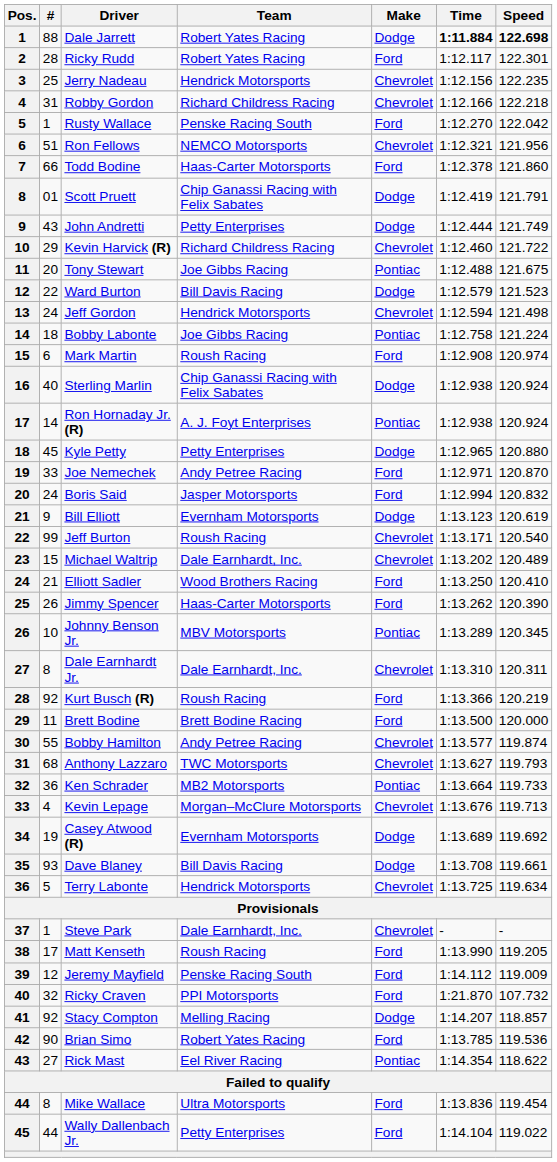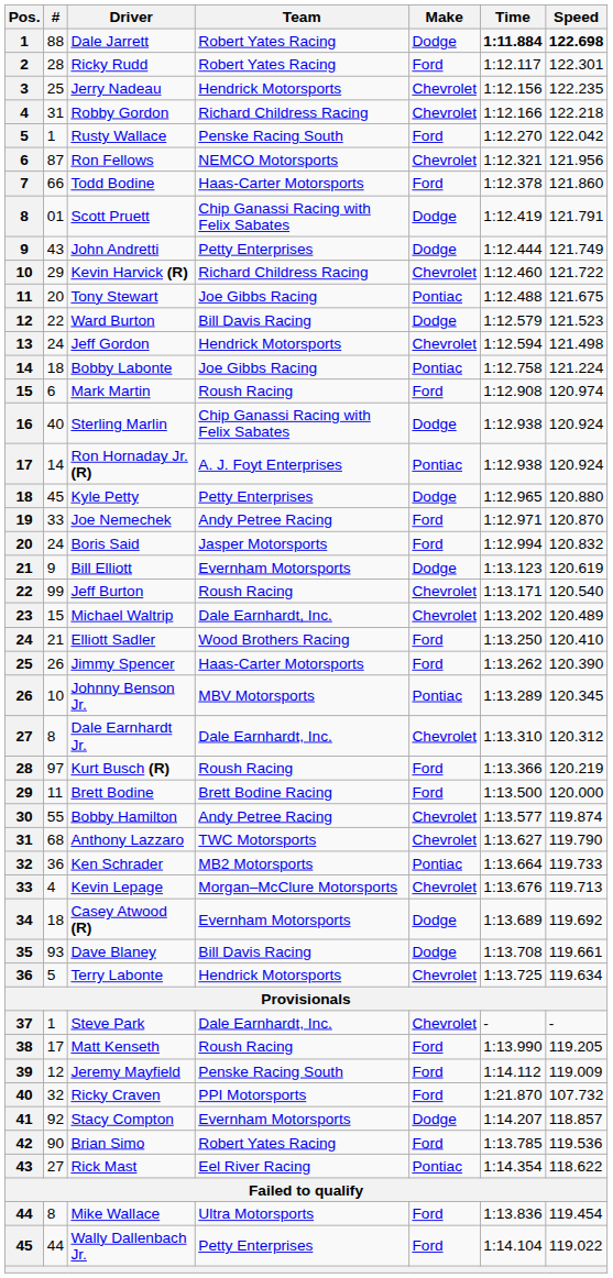 <table class="wikitable" style="font-size:95%">
 <tr>
 <th>Pos.</th>
 <th>#</th>
 <th>Driver</th>
 <th>Team</th>
 <th>Make</th>
 <th>Time</th>
 <th>Speed</th>
 </tr>
 <tr>
 <th>1</th>
 <td>88</td>
 <td><a href='#'>Dale Jarrett</a></td>
 <td><a href='#'>Robert Yates Racing</a></td>
 <td><a href='#'>Dodge</a></td>
 <td><strong>1:11.884</strong></td>
 <td><strong>122.698</strong></td>
 </tr>
 <tr>
 <th>2</th>
 <td>28</td>
 <td><a href='#'>Ricky Rudd</a></td>
 <td><a href='#'>Robert Yates Racing</a></td>
 <td><a href='#'>Ford</a></td>
 <td>1:12.117</td>
 <td>122.301</td>
 </tr>
 <tr>
 <th>3</th>
 <td>25</td>
 <td><a href='#'>Jerry Nadeau</a></td>
 <td><a href='#'>Hendrick Motorsports</a></td>
 <td><a href='#'>Chevrolet</a></td>
 <td>1:12.156</td>
 <td>122.235</td>
 </tr>
 <tr>
 <th>4</th>
 <td>31</td>
 <td><a href='#'>Robby Gordon</a></td>
 <td><a href='#'>Richard Childress Racing</a></td>
 <td><a href='#'>Chevrolet</a></td>
 <td>1:12.166</td>
 <td>122.218</td>
 </tr>
 <tr>
 <th>5</th>
 <td>1</td>
 <td><a href='#'>Rusty Wallace</a></td>
 <td><a href='#'>Penske Racing South</a></td>
 <td><a href='#'>Ford</a></td>
 <td>1:12.270</td>
 <td>122.042</td>
 </tr>
 <tr>
 <th>6</th>
-<td>51</td>
+<td>87</td>
 <td><a href='#'>Ron Fellows</a></td>
 <td><a href='#'>NEMCO Motorsports</a></td>
 <td><a href='#'>Chevrolet</a></td>
 <td>1:12.321</td>
 <td>121.956</td>
 </tr>
 <tr>
 <th>7</th>
 <td>66</td>
 <td><a href='#'>Todd Bodine</a></td>
 <td><a href='#'>Haas-Carter Motorsports</a></td>
 <td><a href='#'>Ford</a></td>
 <td>1:12.378</td>
 <td>121.860</td>
 </tr>
 <tr>
 <th>8</th>
 <td>01</td>
 <td><a href='#'>Scott Pruett</a></td>
 <td><a href='#'>Chip Ganassi Racing with Felix Sabates</a></td>
 <td><a href='#'>Dodge</a></td>
 <td>1:12.419</td>
 <td>121.791</td>
 </tr>
 <tr>
 <th>9</th>
 <td>43</td>
 <td><a href='#'>John Andretti</a></td>
 <td><a href='#'>Petty Enterprises</a></td>
 <td><a href='#'>Dodge</a></td>
 <td>1:12.444</td>
 <td>121.749</td>
 </tr>
 <tr>
 <th>10</th>
 <td>29</td>
 <td><a href='#'>Kevin Harvick</a> <strong>(R)</strong></td>
 <td><a href='#'>Richard Childress Racing</a></td>
 <td><a href='#'>Chevrolet</a></td>
 <td>1:12.460</td>
 <td>121.722</td>
 </tr>
 <tr>
 <th>11</th>
 <td>20</td>
 <td><a href='#'>Tony Stewart</a></td>
 <td><a href='#'>Joe Gibbs Racing</a></td>
 <td><a href='#'>Pontiac</a></td>
 <td>1:12.488</td>
 <td>121.675</td>
 </tr>
 <tr>
 <th>12</th>
 <td>22</td>
 <td><a href='#'>Ward Burton</a></td>
 <td><a href='#'>Bill Davis Racing</a></td>
 <td><a href='#'>Dodge</a></td>
 <td>1:12.579</td>
 <td>121.523</td>
 </tr>
 <tr>
 <th>13</th>
 <td>24</td>
 <td><a href='#'>Jeff Gordon</a></td>
 <td><a href='#'>Hendrick Motorsports</a></td>
 <td><a href='#'>Chevrolet</a></td>
 <td>1:12.594</td>
 <td>121.498</td>
 </tr>
 <tr>
 <th>14</th>
 <td>18</td>
 <td><a href='#'>Bobby Labonte</a></td>
 <td><a href='#'>Joe Gibbs Racing</a></td>
 <td><a href='#'>Pontiac</a></td>
 <td>1:12.758</td>
 <td>121.224</td>
 </tr>
 <tr>
 <th>15</th>
 <td>6</td>
 <td><a href='#'>Mark Martin</a></td>
 <td><a href='#'>Roush Racing</a></td>
 <td><a href='#'>Ford</a></td>
 <td>1:12.908</td>
 <td>120.974</td>
 </tr>
 <tr>
 <th>16</th>
 <td>40</td>
 <td><a href='#'>Sterling Marlin</a></td>
 <td><a href='#'>Chip Ganassi Racing with Felix Sabates</a></td>
 <td><a href='#'>Dodge</a></td>
 <td>1:12.938</td>
 <td>120.924</td>
 </tr>
 <tr>
 <th>17</th>
 <td>14</td>
 <td><a href='#'>Ron Hornaday Jr.</a> <strong>(R)</strong></td>
 <td><a href='#'>A. J. Foyt Enterprises</a></td>
 <td><a href='#'>Pontiac</a></td>
 <td>1:12.938</td>
 <td>120.924</td>
 </tr>
 <tr>
 <th>18</th>
 <td>45</td>
 <td><a href='#'>Kyle Petty</a></td>
 <td><a href='#'>Petty Enterprises</a></td>
 <td><a href='#'>Dodge</a></td>
 <td>1:12.965</td>
 <td>120.880</td>
 </tr>
 <tr>
 <th>19</th>
 <td>33</td>
 <td><a href='#'>Joe Nemechek</a></td>
 <td><a href='#'>Andy Petree Racing</a></td>
 <td><a href='#'>Ford</a></td>
 <td>1:12.971</td>
 <td>120.870</td>
 </tr>
 <tr>
 <th>20</th>
 <td>24</td>
 <td><a href='#'>Boris Said</a></td>
 <td><a href='#'>Jasper Motorsports</a></td>
 <td><a href='#'>Ford</a></td>
 <td>1:12.994</td>
 <td>120.832</td>
 </tr>
 <tr>
 <th>21</th>
 <td>9</td>
 <td><a href='#'>Bill Elliott</a></td>
 <td><a href='#'>Evernham Motorsports</a></td>
 <td><a href='#'>Dodge</a></td>
 <td>1:13.123</td>
 <td>120.619</td>
 </tr>
 <tr>
 <th>22</th>
 <td>99</td>
 <td><a href='#'>Jeff Burton</a></td>
 <td><a href='#'>Roush Racing</a></td>
 <td><a href='#'>Chevrolet</a></td>
 <td>1:13.171</td>
 <td>120.540</td>
 </tr>
 <tr>
 <th>23</th>
 <td>15</td>
 <td><a href='#'>Michael Waltrip</a></td>
 <td><a href='#'>Dale Earnhardt, Inc.</a></td>
 <td><a href='#'>Chevrolet</a></td>
 <td>1:13.202</td>
 <td>120.489</td>
 </tr>
 <tr>
 <th>24</th>
 <td>21</td>
 <td><a href='#'>Elliott Sadler</a></td>
 <td><a href='#'>Wood Brothers Racing</a></td>
 <td><a href='#'>Ford</a></td>
 <td>1:13.250</td>
 <td>120.410</td>
 </tr>
 <tr>
 <th>25</th>
 <td>26</td>
 <td><a href='#'>Jimmy Spencer</a></td>
 <td><a href='#'>Haas-Carter Motorsports</a></td>
 <td><a href='#'>Ford</a></td>
 <td>1:13.262</td>
 <td>120.390</td>
 </tr>
 <tr>
 <th>26</th>
 <td>10</td>
 <td><a href='#'>Johnny Benson Jr.</a></td>
 <td><a href='#'>MBV Motorsports</a></td>
 <td><a href='#'>Pontiac</a></td>
 <td>1:13.289</td>
 <td>120.345</td>
 </tr>
 <tr>
 <th>27</th>
 <td>8</td>
 <td><a href='#'>Dale Earnhardt Jr.</a></td>
 <td><a href='#'>Dale Earnhardt, Inc.</a></td>
 <td><a href='#'>Chevrolet</a></td>
 <td>1:13.310</td>
-<td>120.311</td>
+<td>120.312</td>
 </tr>
 <tr>
 <th>28</th>
-<td>92</td>
+<td>97</td>
 <td><a href='#'>Kurt Busch</a> <strong>(R)</strong></td>
 <td><a href='#'>Roush Racing</a></td>
 <td><a href='#'>Ford</a></td>
 <td>1:13.366</td>
 <td>120.219</td>
 </tr>
 <tr>
 <th>29</th>
 <td>11</td>
 <td><a href='#'>Brett Bodine</a></td>
 <td><a href='#'>Brett Bodine Racing</a></td>
 <td><a href='#'>Ford</a></td>
 <td>1:13.500</td>
 <td>120.000</td>
 </tr>
 <tr>
 <th>30</th>
 <td>55</td>
 <td><a href='#'>Bobby Hamilton</a></td>
 <td><a href='#'>Andy Petree Racing</a></td>
 <td><a href='#'>Chevrolet</a></td>
 <td>1:13.577</td>
 <td>119.874</td>
 </tr>
 <tr>
 <th>31</th>
 <td>68</td>
 <td><a href='#'>Anthony Lazzaro</a></td>
 <td><a href='#'>TWC Motorsports</a></td>
 <td><a href='#'>Chevrolet</a></td>
 <td>1:13.627</td>
-<td>119.793</td>
+<td>119.790</td>
 </tr>
 <tr>
 <th>32</th>
 <td>36</td>
 <td><a href='#'>Ken Schrader</a></td>
 <td><a href='#'>MB2 Motorsports</a></td>
 <td><a href='#'>Pontiac</a></td>
 <td>1:13.664</td>
 <td>119.733</td>
 </tr>
 <tr>
 <th>33</th>
 <td>4</td>
 <td><a href='#'>Kevin Lepage</a></td>
 <td><a href='#'>Morgan–McClure Motorsports</a></td>
 <td><a href='#'>Chevrolet</a></td>
 <td>1:13.676</td>
 <td>119.713</td>
 </tr>
 <tr>
 <th>34</th>
-<td>19</td>
+<td>18</td>
 <td><a href='#'>Casey Atwood</a> <strong>(R)</strong></td>
 <td><a href='#'>Evernham Motorsports</a></td>
 <td><a href='#'>Dodge</a></td>
 <td>1:13.689</td>
 <td>119.692</td>
 </tr>
 <tr>
 <th>35</th>
 <td>93</td>
 <td><a href='#'>Dave Blaney</a></td>
 <td><a href='#'>Bill Davis Racing</a></td>
 <td><a href='#'>Dodge</a></td>
 <td>1:13.708</td>
 <td>119.661</td>
 </tr>
 <tr>
 <th>36</th>
 <td>5</td>
 <td><a href='#'>Terry Labonte</a></td>
 <td><a href='#'>Hendrick Motorsports</a></td>
 <td><a href='#'>Chevrolet</a></td>
 <td>1:13.725</td>
 <td>119.634</td>
 </tr>
 <tr>
 <th colspan="7">Provisionals</th>
 </tr>
 <tr>
 <th>37</th>
 <td>1</td>
 <td><a href='#'>Steve Park</a></td>
 <td><a href='#'>Dale Earnhardt, Inc.</a></td>
 <td><a href='#'>Chevrolet</a></td>
 <td>-</td>
 <td>-</td>
 </tr>
 <tr>
 <th>38</th>
 <td>17</td>
 <td><a href='#'>Matt Kenseth</a></td>
 <td><a href='#'>Roush Racing</a></td>
 <td><a href='#'>Ford</a></td>
 <td>1:13.990</td>
 <td>119.205</td>
 </tr>
 <tr>
 <th>39</th>
 <td>12</td>
 <td><a href='#'>Jeremy Mayfield</a></td>
 <td><a href='#'>Penske Racing South</a></td>
 <td><a href='#'>Ford</a></td>
 <td>1:14.112</td>
 <td>119.009</td>
 </tr>
 <tr>
 <th>40</th>
 <td>32</td>
 <td><a href='#'>Ricky Craven</a></td>
 <td><a href='#'>PPI Motorsports</a></td>
 <td><a href='#'>Ford</a></td>
 <td>1:21.870</td>
 <td>107.732</td>
 </tr>
 <tr>
 <th>41</th>
 <td>92</td>
 <td><a href='#'>Stacy Compton</a></td>
-<td><a href='#'>Melling Racing</a></td>
+<td><a href='#'>Evernham Motorsports</a></td>
 <td><a href='#'>Dodge</a></td>
 <td>1:14.207</td>
 <td>118.857</td>
 </tr>
 <tr>
 <th>42</th>
 <td>90</td>
 <td><a href='#'>Brian Simo</a></td>
 <td><a href='#'>Robert Yates Racing</a></td>
 <td><a href='#'>Ford</a></td>
 <td>1:13.785</td>
 <td>119.536</td>
 </tr>
 <tr>
 <th>43</th>
 <td>27</td>
 <td><a href='#'>Rick Mast</a></td>
 <td><a href='#'>Eel River Racing</a></td>
 <td><a href='#'>Pontiac</a></td>
 <td>1:14.354</td>
 <td>118.622</td>
 </tr>
 <tr>
 <th colspan="7">Failed to qualify</th>
 </tr>
 <tr>
 <th>44</th>
 <td>8</td>
 <td><a href='#'>Mike Wallace</a></td>
 <td><a href='#'>Ultra Motorsports</a></td>
 <td><a href='#'>Ford</a></td>
 <td>1:13.836</td>
 <td>119.454</td>
 </tr>
 <tr>
 <th>45</th>
 <td>44</td>
 <td><a href='#'>Wally Dallenbach Jr.</a></td>
 <td><a href='#'>Petty Enterprises</a></td>
 <td><a href='#'>Ford</a></td>
 <td>1:14.104</td>
 <td>119.022</td>
 </tr>
 <tr>
 <th colspan="7"></th>
 </tr>
 </table>
